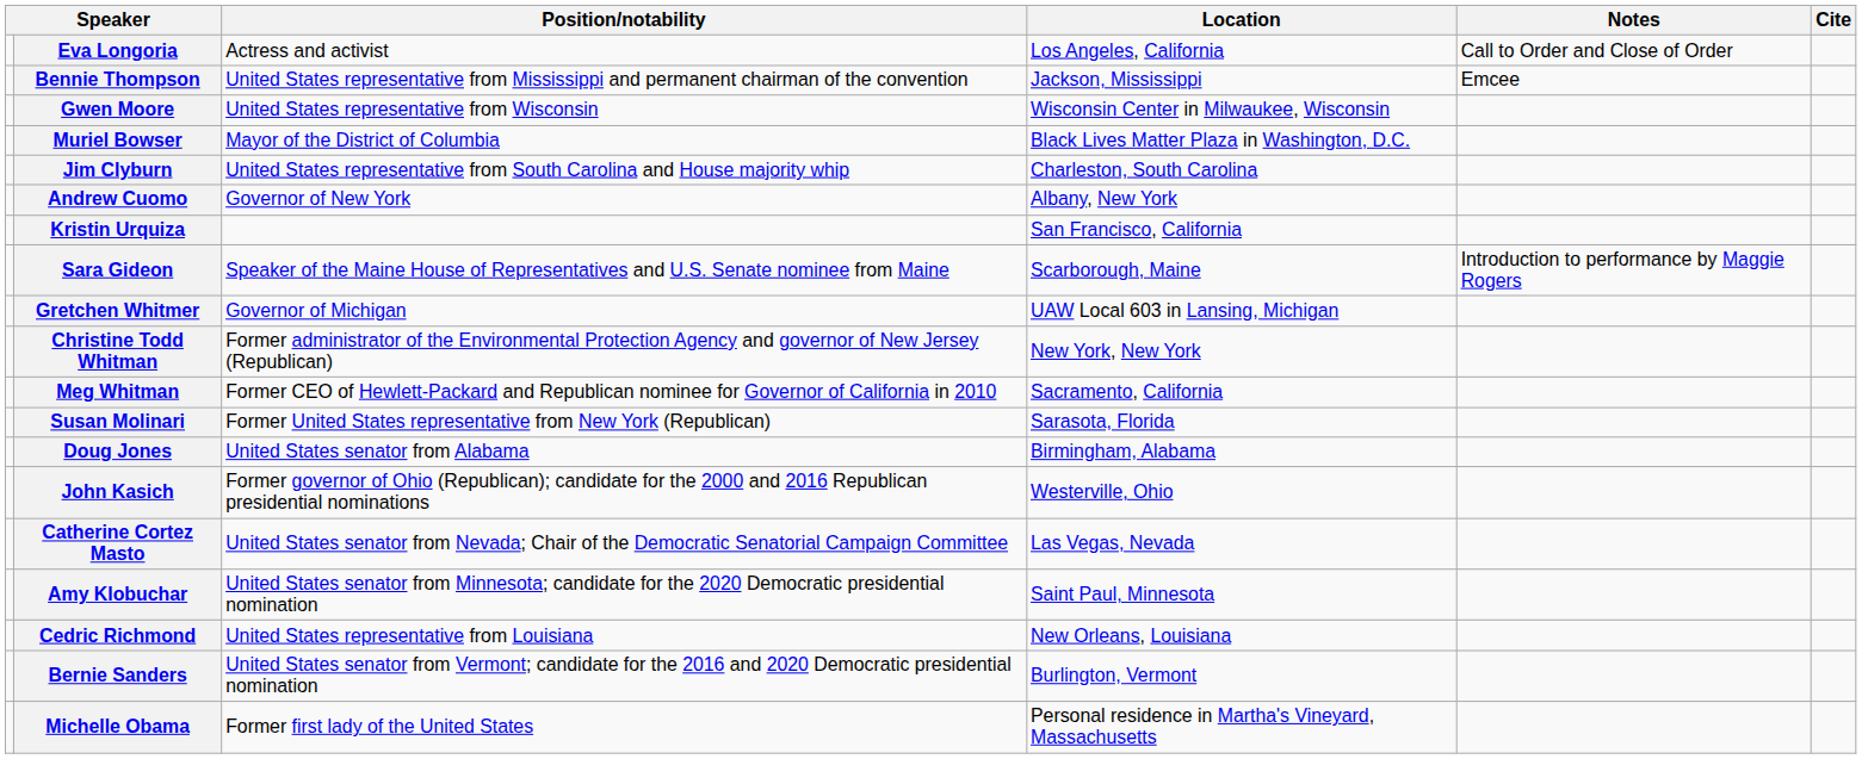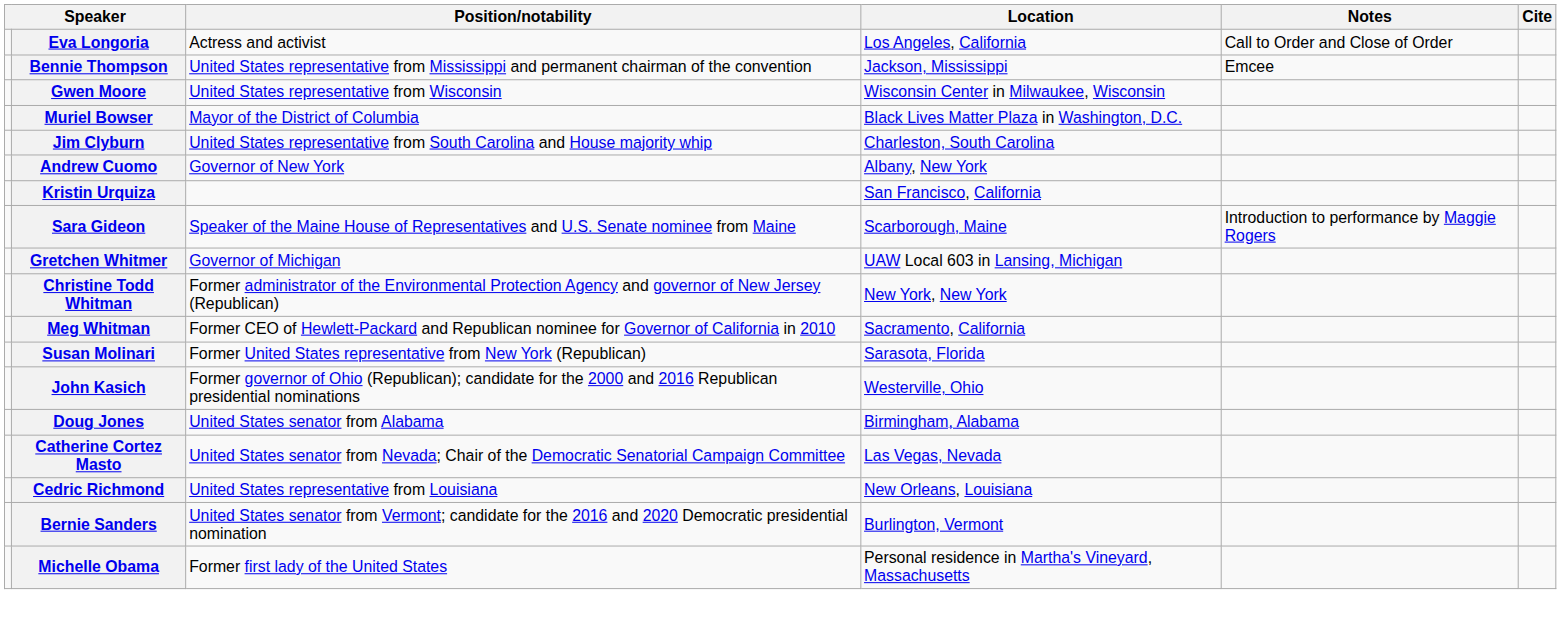 <table class="wikitable plainrowheaders">
 <tr>
 <th scope="col" colspan=2>Speaker</th>
 <th scope="col">Position/notability</th>
 <th scope="col">Location</th>
 <th scope="col">Notes</th>
 <th scope="col">Cite</th>
 </tr>
 <tr>
 <td></td>
 <th scope="row"><a href='#'>Eva Longoria</a></th>
 <td>Actress and activist</td>
 <td><a href='#'>Los Angeles</a>, <a href='#'>California</a></td>
 <td>Call to Order and Close of Order</td>
 <td></td>
 </tr>
 <tr>
 <td></td>
 <th scope="row"><a href='#'>Bennie Thompson</a></th>
 <td><a href='#'>United States representative</a> from <a href='#'>Mississippi</a> and permanent chairman of the convention</td>
 <td><a href='#'>Jackson, Mississippi</a></td>
 <td>Emcee</td>
 <td></td>
 </tr>
 <tr>
 <td></td>
 <th scope="row"><a href='#'>Gwen Moore</a></th>
 <td><a href='#'>United States representative</a> from <a href='#'>Wisconsin</a></td>
 <td><a href='#'>Wisconsin Center</a> in <a href='#'>Milwaukee</a>, <a href='#'>Wisconsin</a></td>
 <td></td>
 <td></td>
 </tr>
 <tr>
 <td></td>
 <th scope="row"><a href='#'>Muriel Bowser</a></th>
 <td><a href='#'>Mayor of the District of Columbia</a></td>
 <td><a href='#'>Black Lives Matter Plaza</a> in <a href='#'>Washington, D.C.</a></td>
 <td></td>
 <td></td>
 </tr>
 <tr>
 <td></td>
 <th scope="row"><a href='#'>Jim Clyburn</a></th>
 <td><a href='#'>United States representative</a> from <a href='#'>South Carolina</a> and <a href='#'>House majority whip</a></td>
 <td><a href='#'>Charleston, South Carolina</a></td>
 <td></td>
 <td></td>
 </tr>
 <tr>
 <td></td>
 <th scope="row"><a href='#'>Andrew Cuomo</a></th>
 <td><a href='#'>Governor of New York</a></td>
 <td><a href='#'>Albany</a>, <a href='#'>New York</a></td>
 <td></td>
 <td></td>
 </tr>
 <tr>
 <td></td>
 <th scope="row"><a href='#'>Kristin Urquiza</a></th>
 <td></td>
 <td><a href='#'>San Francisco</a>, <a href='#'>California</a></td>
 <td></td>
 <td></td>
 </tr>
 <tr>
 <td></td>
 <th scope="row"><a href='#'>Sara Gideon</a></th>
 <td><a href='#'>Speaker of the Maine House of Representatives</a> and <a href='#'>U.S. Senate nominee</a> from <a href='#'>Maine</a></td>
 <td><a href='#'>Scarborough, Maine</a></td>
 <td>Introduction to performance by <a href='#'>Maggie Rogers</a></td>
 <td></td>
 </tr>
 <tr>
 <td></td>
 <th scope="row"><a href='#'>Gretchen Whitmer</a></th>
 <td><a href='#'>Governor of Michigan</a></td>
 <td><a href='#'>UAW</a> Local 603 in <a href='#'>Lansing, Michigan</a></td>
 <td></td>
 <td></td>
 </tr>
 <tr>
 <td></td>
 <th scope="row"><a href='#'>Christine Todd Whitman</a></th>
 <td>Former <a href='#'>administrator of the Environmental Protection Agency</a> and <a href='#'>governor of New Jersey</a> (Republican)</td>
 <td><a href='#'>New York</a>, <a href='#'>New York</a><br></td>
 <td></td>
 <td></td>
 </tr>
 <tr>
 <td></td>
 <th scope="row"><a href='#'>Meg Whitman</a></th>
 <td>Former CEO of <a href='#'>Hewlett-Packard</a> and Republican nominee for <a href='#'>Governor of California</a> in <a href='#'>2010</a></td>
 <td><a href='#'>Sacramento</a>, <a href='#'>California</a><br></td>
 <td></td>
 <td></td>
 </tr>
 <tr>
 <td></td>
 <th scope="row"><a href='#'>Susan Molinari</a></th>
 <td>Former <a href='#'>United States representative</a> from <a href='#'>New York</a> (Republican)</td>
 <td><a href='#'>Sarasota, Florida</a><br></td>
 <td></td>
 <td></td>
 </tr>
 <tr>
 <td></td>
+<th scope="row"><a href='#'>John Kasich</a></th>
+<td>Former <a href='#'>governor of Ohio</a> (Republican); candidate for the <a href='#'>2000</a> and <a href='#'>2016</a> Republican presidential nominations</td>
+<td><a href='#'>Westerville, Ohio</a></td>
+<td></td>
+<td></td>
+</tr>
+<tr>
+<td></td>
 <th scope="row"><a href='#'>Doug Jones</a></th>
 <td><a href='#'>United States senator</a> from <a href='#'>Alabama</a></td>
 <td><a href='#'>Birmingham, Alabama</a></td>
 <td></td>
 <td></td>
 </tr>
 <tr>
 <td></td>
-<th scope="row"><a href='#'>John Kasich</a></th>
-<td>Former <a href='#'>governor of Ohio</a> (Republican); candidate for the <a href='#'>2000</a> and <a href='#'>2016</a> Republican presidential nominations</td>
-<td><a href='#'>Westerville, Ohio</a></td>
-<td></td>
-<td></td>
-</tr>
-<tr>
-<td></td>
 <th scope="row"><a href='#'>Catherine Cortez Masto</a></th>
 <td><a href='#'>United States senator</a> from <a href='#'>Nevada</a>; Chair of the <a href='#'>Democratic Senatorial Campaign Committee</a></td>
 <td><a href='#'>Las Vegas, Nevada</a></td>
-<td></td>
-<td></td>
-</tr>
-<tr>
-<td></td>
-<th scope="row"><a href='#'>Amy Klobuchar</a></th>
-<td><a href='#'>United States senator</a> from <a href='#'>Minnesota</a>; candidate for the <a href='#'>2020</a> Democratic presidential nomination</td>
-<td><a href='#'>Saint Paul, Minnesota</a></td>
 <td></td>
 <td></td>
 </tr>
 <tr>
 <td></td>
 <th scope="row"><a href='#'>Cedric Richmond</a></th>
 <td><a href='#'>United States representative</a> from <a href='#'>Louisiana</a></td>
 <td><a href='#'>New Orleans</a>, <a href='#'>Louisiana</a></td>
 <td></td>
 <td></td>
 </tr>
 <tr>
 <td></td>
 <th scope="row"><a href='#'>Bernie Sanders</a></th>
 <td><a href='#'>United States senator</a> from <a href='#'>Vermont</a>; candidate for the <a href='#'>2016</a> and <a href='#'>2020</a> Democratic presidential nomination</td>
 <td><a href='#'>Burlington, Vermont</a></td>
 <td></td>
 <td></td>
 </tr>
 <tr>
 <td></td>
 <th scope="row"><a href='#'>Michelle Obama</a></th>
 <td>Former <a href='#'>first lady of the United States</a></td>
 <td>Personal residence in <a href='#'>Martha's Vineyard</a>, <a href='#'>Massachusetts</a></td>
 <td></td>
 <td></td>
 </tr>
 </table>
